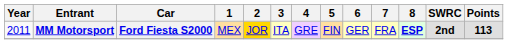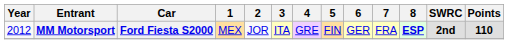 <table class="wikitable" style="text-align:center; font-size:85%;">
 <tr>
 <th>Year</th>
 <th>Entrant</th>
 <th>Car</th>
 <th>1</th>
 <th>2</th>
 <th>3</th>
 <th>4</th>
 <th>5</th>
 <th>6</th>
 <th>7</th>
 <th>8</th>
 <th>SWRC</th>
 <th>Points</th>
 </tr>
 <tr>
-<td><a href='#'>2011</a></td>
+<td><a href='#'>2012</a></td>
 <th nowrap><a href='#'>MM Motorsport</a></th>
 <th nowrap><a href='#'>Ford Fiesta S2000</a></th>
 <td style="background:#FFDF9F;"><a href='#'>MEX</a><br></td>
-<td style="background: gold;"><a href='#'>JOR</a></td>
+<td><a href='#'>JOR</a></td>
 <td style="background:#FFFFBF;"><a href='#'>ITA</a><br></td>
 <td style="background:#EFCFFF;"><a href='#'>GRE</a><br></td>
 <td style="background:#FFDF9F;"><a href='#'>FIN</a><br></td>
 <td style="background:#FFFFBF;"><a href='#'>GER</a><br></td>
 <td style="background:#FFFFBF;"><a href='#'>FRA</a><br></td>
 <td style="background:#DFFFDF;"><strong><a href='#'>ESP</a><br></strong></td>
 <td style="background:#DFDFDF;"><strong>2nd</strong></td>
-<td style="background:#DFDFDF;"><strong>113</strong></td>
+<td style="background:#DFDFDF;"><strong>110</strong></td>
 </tr>
 <tr>
 </tr>
 </table>
